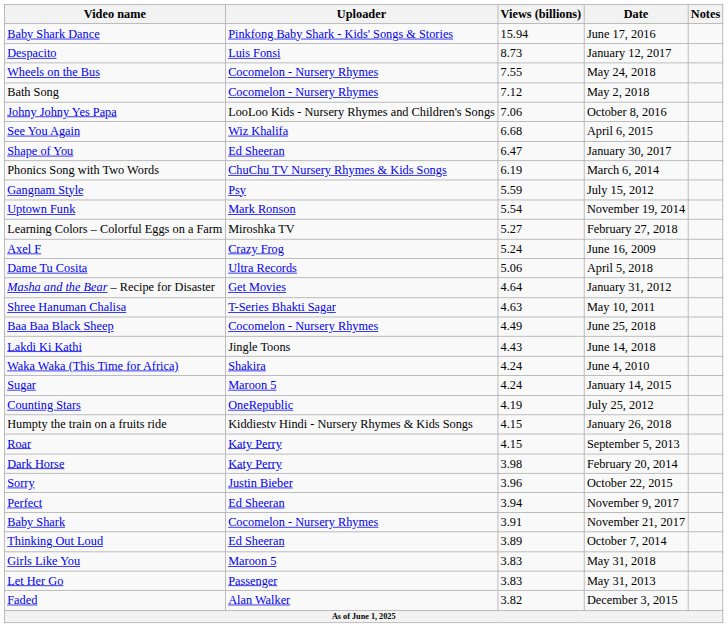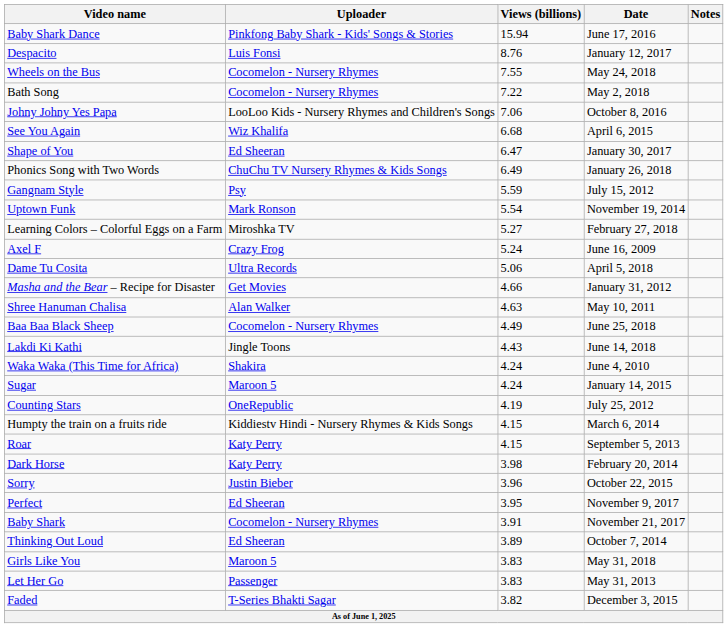 <table class="sortable wikitable sticky-header static-row-numbers sort-under col3center col4right">
 <tr>
 <th>Video name</th>
 <th>Uploader</th>
 <th>Views (billions)</th>
 <th data-sort-type="usLongDate">Date</th>
 <th class="unsortable">Notes</th>
 </tr>
 <tr>
 <td><a href='#'>Baby Shark Dance</a></td>
 <td><a href='#'>Pinkfong Baby Shark - Kids' Songs & Stories</a></td>
 <td>15.94</td>
 <td>June 17, 2016</td>
 <td></td>
 </tr>
 <tr>
 <td><a href='#'>Despacito</a></td>
 <td><a href='#'>Luis Fonsi</a></td>
-<td>8.73</td>
+<td>8.76</td>
 <td>January 12, 2017</td>
 <td></td>
 </tr>
 <tr>
 <td><a href='#'>Wheels on the Bus</a></td>
 <td><a href='#'>Cocomelon - Nursery Rhymes</a></td>
 <td>7.55</td>
 <td>May 24, 2018</td>
 <td></td>
 </tr>
 <tr>
 <td>Bath Song</td>
 <td><a href='#'>Cocomelon - Nursery Rhymes</a></td>
-<td>7.12</td>
+<td>7.22</td>
 <td>May 2, 2018</td>
 <td></td>
 </tr>
 <tr>
 <td><a href='#'>Johny Johny Yes Papa</a></td>
 <td>LooLoo Kids - Nursery Rhymes and Children's Songs</td>
 <td>7.06</td>
 <td>October 8, 2016</td>
 <td></td>
 </tr>
 <tr>
 <td><a href='#'>See You Again</a></td>
 <td><a href='#'>Wiz Khalifa</a></td>
 <td>6.68</td>
 <td>April 6, 2015</td>
 <td></td>
 </tr>
 <tr>
 <td><a href='#'>Shape of You</a></td>
 <td><a href='#'>Ed Sheeran</a></td>
 <td>6.47</td>
 <td>January 30, 2017</td>
 <td></td>
 </tr>
 <tr>
 <td>Phonics Song with Two Words</td>
 <td><a href='#'>ChuChu TV Nursery Rhymes & Kids Songs</a></td>
-<td>6.19</td>
-<td>March 6, 2014</td>
+<td>6.49</td>
+<td>January 26, 2018</td>
 <td></td>
 </tr>
 <tr>
 <td><a href='#'>Gangnam Style</a></td>
 <td><a href='#'>Psy</a></td>
 <td>5.59</td>
 <td>July 15, 2012</td>
 <td></td>
 </tr>
 <tr>
 <td><a href='#'>Uptown Funk</a></td>
 <td><a href='#'>Mark Ronson</a></td>
 <td>5.54</td>
 <td>November 19, 2014</td>
 <td></td>
 </tr>
 <tr>
 <td>Learning Colors – Colorful Eggs on a Farm</td>
 <td>Miroshka TV</td>
 <td>5.27</td>
 <td>February 27, 2018</td>
 <td></td>
 </tr>
 <tr>
 <td><a href='#'>Axel F</a></td>
 <td><a href='#'>Crazy Frog</a></td>
 <td>5.24</td>
 <td>June 16, 2009</td>
 <td></td>
 </tr>
 <tr>
 <td><a href='#'>Dame Tu Cosita</a></td>
 <td><a href='#'>Ultra Records</a></td>
 <td>5.06</td>
 <td>April 5, 2018</td>
 <td></td>
 </tr>
 <tr>
 <td><em><a href='#'>Masha and the Bear</a></em> – Recipe for Disaster</td>
 <td><a href='#'>Get Movies</a></td>
-<td>4.64</td>
+<td>4.66</td>
 <td>January 31, 2012</td>
 <td></td>
 </tr>
 <tr>
 <td><a href='#'>Shree Hanuman Chalisa</a></td>
-<td><a href='#'>T-Series Bhakti Sagar</a></td>
+<td><a href='#'>Alan Walker</a></td>
 <td>4.63</td>
 <td>May 10, 2011</td>
 <td></td>
 </tr>
 <tr>
 <td><a href='#'>Baa Baa Black Sheep</a></td>
 <td><a href='#'>Cocomelon - Nursery Rhymes</a></td>
 <td>4.49</td>
 <td>June 25, 2018</td>
 <td></td>
 </tr>
 <tr>
 <td><a href='#'>Lakdi Ki Kathi</a></td>
 <td>Jingle Toons</td>
 <td>4.43</td>
 <td>June 14, 2018</td>
 <td></td>
 </tr>
 <tr>
 <td><a href='#'>Waka Waka (This Time for Africa)</a></td>
 <td><a href='#'>Shakira</a></td>
 <td>4.24</td>
 <td>June 4, 2010</td>
 <td></td>
 </tr>
 <tr>
 <td><a href='#'>Sugar</a></td>
 <td><a href='#'>Maroon 5</a></td>
 <td>4.24</td>
 <td>January 14, 2015</td>
 <td></td>
 </tr>
 <tr>
 <td><a href='#'>Counting Stars</a></td>
 <td><a href='#'>OneRepublic</a></td>
 <td>4.19</td>
 <td>July 25, 2012</td>
 <td></td>
 </tr>
 <tr>
 <td>Humpty the train on a fruits ride</td>
 <td>Kiddiestv Hindi - Nursery Rhymes & Kids Songs</td>
 <td>4.15</td>
-<td>January 26, 2018</td>
+<td>March 6, 2014</td>
 <td></td>
 </tr>
 <tr>
 <td><a href='#'>Roar</a></td>
 <td><a href='#'>Katy Perry</a></td>
 <td>4.15</td>
 <td>September 5, 2013</td>
 <td></td>
 </tr>
 <tr>
 <td><a href='#'>Dark Horse</a></td>
 <td><a href='#'>Katy Perry</a></td>
 <td>3.98</td>
 <td>February 20, 2014</td>
 <td></td>
 </tr>
 <tr>
 <td><a href='#'>Sorry</a></td>
 <td><a href='#'>Justin Bieber</a></td>
 <td>3.96</td>
 <td>October 22, 2015</td>
 <td></td>
 </tr>
 <tr>
 <td><a href='#'>Perfect</a></td>
 <td><a href='#'>Ed Sheeran</a></td>
-<td>3.94</td>
+<td>3.95</td>
 <td>November 9, 2017</td>
 <td></td>
 </tr>
 <tr>
 <td><a href='#'>Baby Shark</a></td>
 <td><a href='#'>Cocomelon - Nursery Rhymes</a></td>
 <td>3.91</td>
 <td>November 21, 2017</td>
 <td></td>
 </tr>
 <tr>
 <td><a href='#'>Thinking Out Loud</a></td>
 <td><a href='#'>Ed Sheeran</a></td>
 <td>3.89</td>
 <td>October 7, 2014</td>
 <td></td>
 </tr>
 <tr>
 <td><a href='#'>Girls Like You</a></td>
 <td><a href='#'>Maroon 5</a></td>
 <td>3.83</td>
 <td>May 31, 2018</td>
 <td></td>
 </tr>
 <tr>
 <td><a href='#'>Let Her Go</a></td>
 <td><a href='#'>Passenger</a></td>
 <td>3.83</td>
 <td>May 31, 2013</td>
 <td></td>
 </tr>
 <tr>
 <td><a href='#'>Faded</a></td>
-<td><a href='#'>Alan Walker</a></td>
+<td><a href='#'>T-Series Bhakti Sagar</a></td>
 <td>3.82</td>
 <td>December 3, 2015</td>
 <td></td>
 </tr>
 <tr>
 <th colspan="6" style="text-align:center; font-size:8pt;">As of June 1, 2025</th>
 </tr>
 </table>
